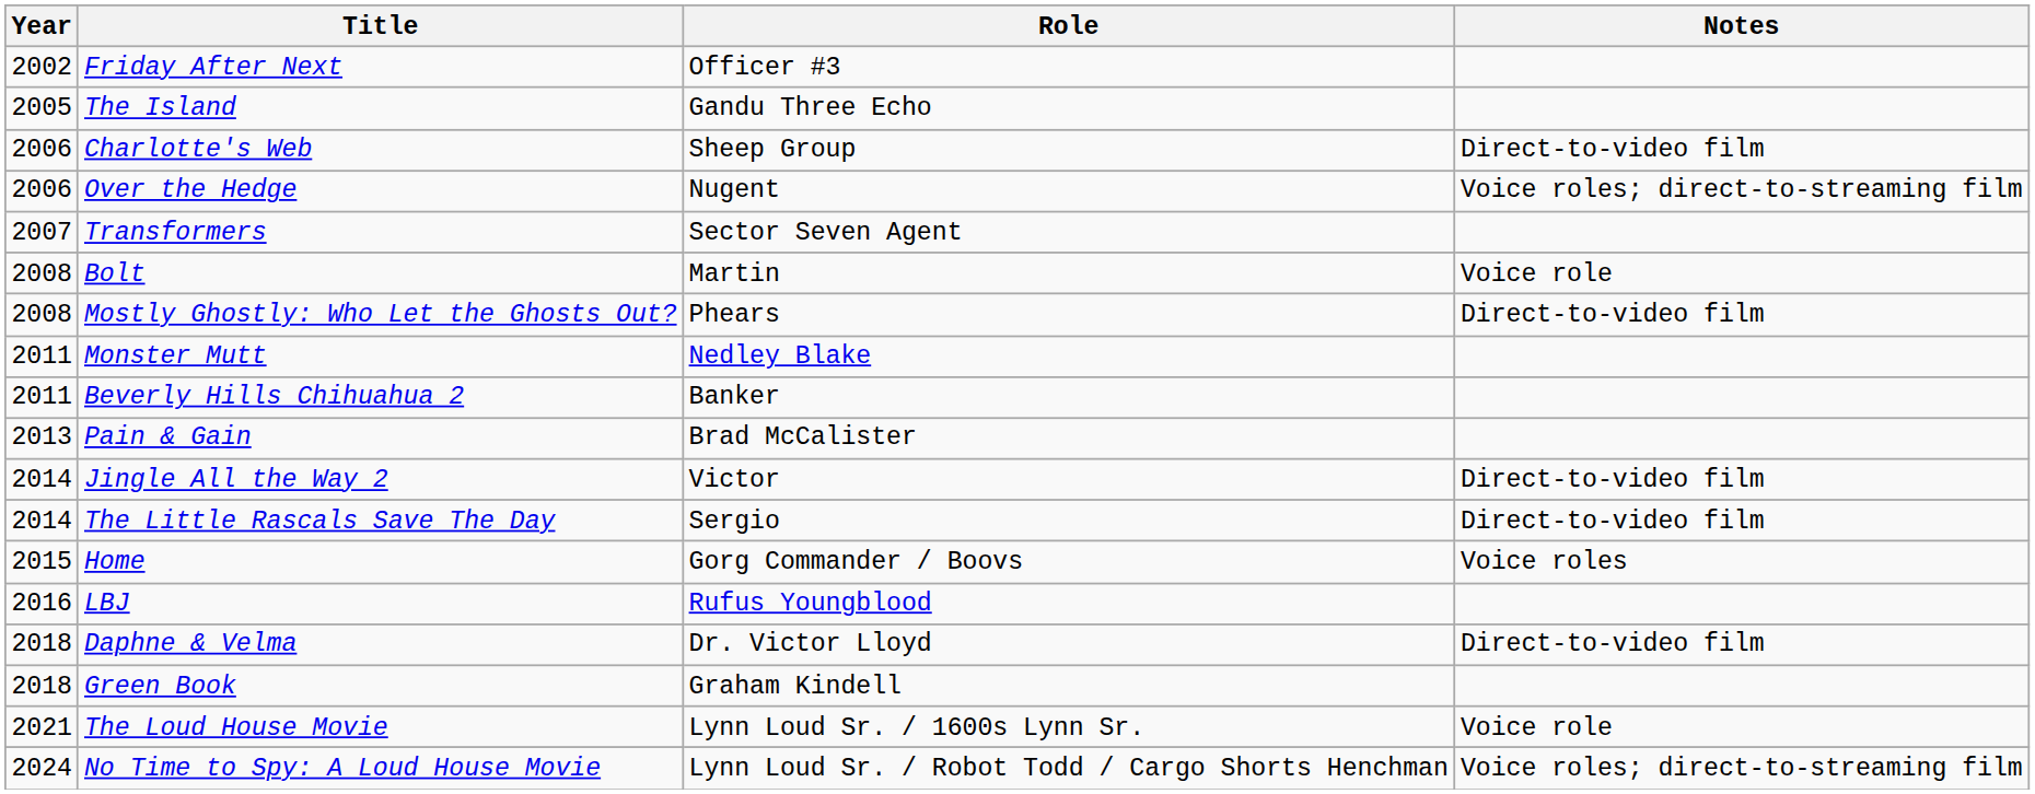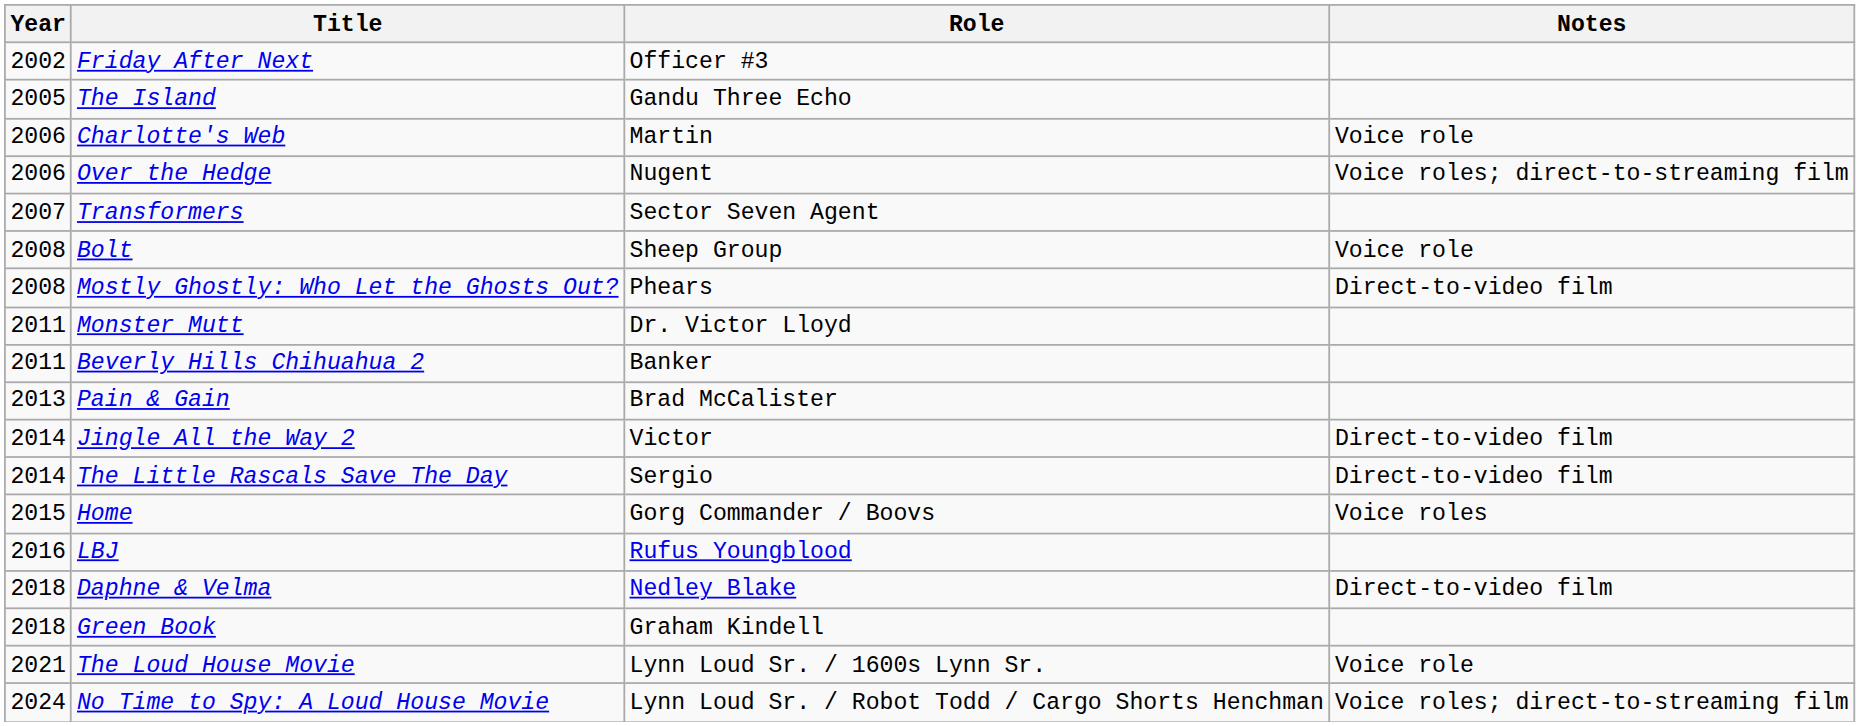 <table class="wikitable">
 <tr>
 <th>Year</th>
 <th>Title</th>
 <th>Role</th>
 <th>Notes</th>
 </tr>
 <tr>
 <td>2002</td>
 <td><em><a href='#'>Friday After Next</a></em></td>
 <td>Officer #3</td>
 <td></td>
 </tr>
 <tr>
 <td>2005</td>
 <td><em><a href='#'>The Island</a></em></td>
 <td>Gandu Three Echo</td>
 <td></td>
 </tr>
 <tr>
 <td>2006</td>
 <td><em><a href='#'>Charlotte's Web</a></em></td>
-<td>Sheep Group</td>
-<td>Direct-to-video film</td>
+<td>Martin</td>
+<td>Voice role</td>
 </tr>
 <tr>
 <td>2006</td>
 <td><em><a href='#'>Over the Hedge</a></em></td>
 <td>Nugent</td>
 <td>Voice roles; direct-to-streaming film</td>
 </tr>
 <tr>
 <td>2007</td>
 <td><em><a href='#'>Transformers</a></em></td>
 <td>Sector Seven Agent</td>
 <td></td>
 </tr>
 <tr>
 <td>2008</td>
 <td><em><a href='#'>Bolt</a></em></td>
-<td>Martin</td>
+<td>Sheep Group</td>
 <td>Voice role</td>
 </tr>
 <tr>
 <td>2008</td>
 <td><em><a href='#'>Mostly Ghostly: Who Let the Ghosts Out?</a></em></td>
 <td>Phears</td>
 <td>Direct-to-video film</td>
 </tr>
 <tr>
 <td>2011</td>
 <td><em><a href='#'>Monster Mutt</a></em></td>
-<td><a href='#'>Nedley Blake</a></td>
+<td>Dr. Victor Lloyd</td>
 <td></td>
 </tr>
 <tr>
 <td>2011</td>
 <td><em><a href='#'>Beverly Hills Chihuahua 2</a></em></td>
 <td>Banker</td>
 <td></td>
 </tr>
 <tr>
 <td>2013</td>
 <td><em><a href='#'>Pain & Gain</a></em></td>
 <td>Brad McCalister</td>
 <td></td>
 </tr>
 <tr>
 <td>2014</td>
 <td><em><a href='#'>Jingle All the Way 2</a></em></td>
 <td>Victor</td>
 <td>Direct-to-video film</td>
 </tr>
 <tr>
 <td>2014</td>
 <td><em><a href='#'>The Little Rascals Save The Day</a></em></td>
 <td>Sergio</td>
 <td>Direct-to-video film</td>
 </tr>
 <tr>
 <td>2015</td>
 <td><em><a href='#'>Home</a></em></td>
 <td>Gorg Commander / Boovs</td>
 <td>Voice roles</td>
 </tr>
 <tr>
 <td>2016</td>
 <td><em><a href='#'>LBJ</a></em></td>
 <td><a href='#'>Rufus Youngblood</a></td>
 <td></td>
 </tr>
 <tr>
 <td>2018</td>
 <td><em><a href='#'>Daphne & Velma</a></em></td>
-<td>Dr. Victor Lloyd</td>
+<td><a href='#'>Nedley Blake</a></td>
 <td>Direct-to-video film</td>
 </tr>
 <tr>
 <td>2018</td>
 <td><em><a href='#'>Green Book</a></em></td>
 <td>Graham Kindell</td>
 <td></td>
 </tr>
 <tr>
 <td>2021</td>
 <td><em><a href='#'>The Loud House Movie</a></em></td>
 <td>Lynn Loud Sr. / 1600s Lynn Sr.</td>
 <td>Voice role</td>
 </tr>
 <tr>
 <td>2024</td>
 <td><em><a href='#'>No Time to Spy: A Loud House Movie</a></em></td>
 <td>Lynn Loud Sr. / Robot Todd / Cargo Shorts Henchman</td>
 <td>Voice roles; direct-to-streaming film</td>
 </tr>
 </table>
